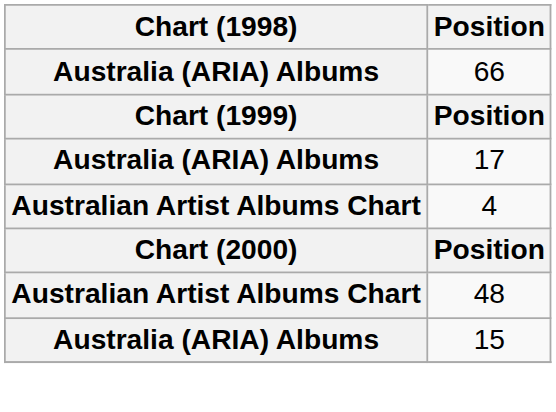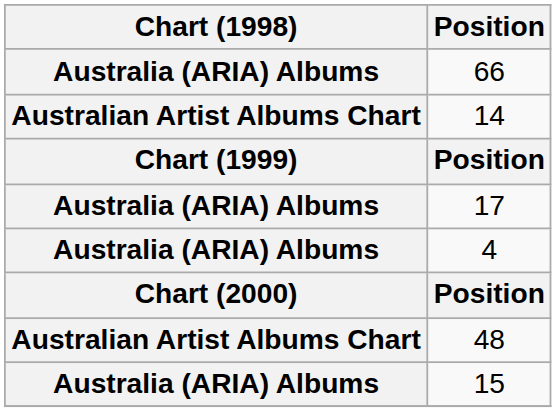 <table class="wikitable sortable plainrowheaders" style="text-align:center">
 <tr>
 <th scope="col">Chart (1998)</th>
 <th scope="col">Position</th>
 </tr>
 <tr>
 <th scope="row">Australia (ARIA) Albums </th>
 <td>66</td>
 </tr>
 <tr>
+<th scope="row">Australian Artist Albums Chart</th>
+<td>14</td>
+</tr>
+<tr>
 <th scope="col">Chart (1999)</th>
 <th scope="col">Position</th>
 </tr>
 <tr>
 <th scope="row">Australia (ARIA) Albums </th>
 <td>17</td>
 </tr>
 <tr>
-<th scope="row">Australian Artist Albums Chart</th>
+<th scope="row">Australia (ARIA) Albums </th>
 <td>4</td>
 </tr>
 <tr>
 <th scope="col">Chart (2000)</th>
 <th scope="col">Position</th>
 </tr>
 <tr>
 <th scope="row">Australian Artist Albums Chart</th>
 <td>48</td>
 </tr>
 <tr>
 <th scope="row">Australia (ARIA) Albums </th>
 <td>15</td>
 </tr>
 <tr>
 </tr>
 </table>
